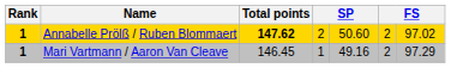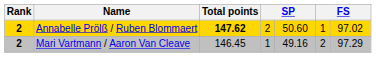 <table class="wikitable sortable">
 <tr>
 <th>Rank</th>
 <th>Name</th>
 <th>Total points</th>
 <th colspan="2" width="80px"><a href='#'>SP</a></th>
 <th colspan="2" width="80px"><a href='#'>FS</a></th>
 </tr>
 <tr bgcolor="gold">
-<td align="center"><strong>1</strong></td>
+<td align="center"><strong>2</strong></td>
 <td><a href='#'>Annabelle Prölß</a> / <a href='#'>Ruben Blommaert</a></td>
 <td align="center"><strong>147.62</strong></td>
 <td align="center">2</td>
 <td align="center">50.60</td>
-<td align="center">2</td>
+<td align="center">1</td>
 <td align="center">97.02</td>
 </tr>
 <tr bgcolor="silver">
-<td align="center"><strong>1</strong></td>
+<td align="center"><strong>2</strong></td>
 <td><a href='#'>Mari Vartmann</a> / <a href='#'>Aaron Van Cleave</a></td>
 <td align="center">146.45</td>
 <td align="center">1</td>
 <td align="center">49.16</td>
 <td align="center">2</td>
 <td align="center">97.29</td>
 </tr>
 </table>
